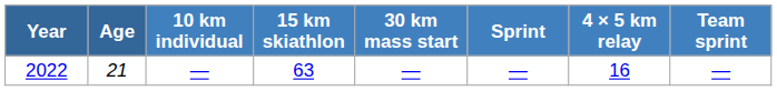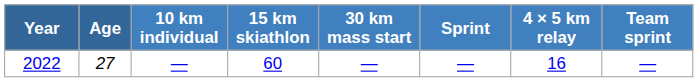 <table class="wikitable" style="font-size:95%; text-align:center; border:grey solid 1px; border-collapse:collapse; background:#ffffff;">
 <tr>
 <th style="background-color:#369; color:white; width:60px;"> Year </th>
 <th style="background-color:#369; color:white; width:40px;"> Age </th>
 <th style="background-color:#4180be; color:white; width:75px;"> 10 km <br> individual </th>
 <th style="background-color:#4180be; color:white; width:75px;"> 15 km <br> skiathlon </th>
 <th style="background-color:#4180be; color:white; width:75px;"> 30 km <br> mass start </th>
 <th style="background-color:#4180be; color:white; width:75px;"> Sprint </th>
 <th style="background-color:#4180be; color:white; width:75px;"> 4 × 5 km <br> relay </th>
 <th style="background-color:#4180be; color:white; width:75px;"> Team <br> sprint </th>
 </tr>
 <tr>
 <td><a href='#'>2022</a></td>
-<td><em>21</em></td>
+<td><em>27</em></td>
 <td><a href='#'>—</a></td>
-<td><a href='#'>63</a></td>
+<td><a href='#'>60</a></td>
 <td><a href='#'>—</a></td>
 <td><a href='#'>—</a></td>
 <td><a href='#'>16</a></td>
 <td><a href='#'>—</a></td>
 </tr>
 </table>
